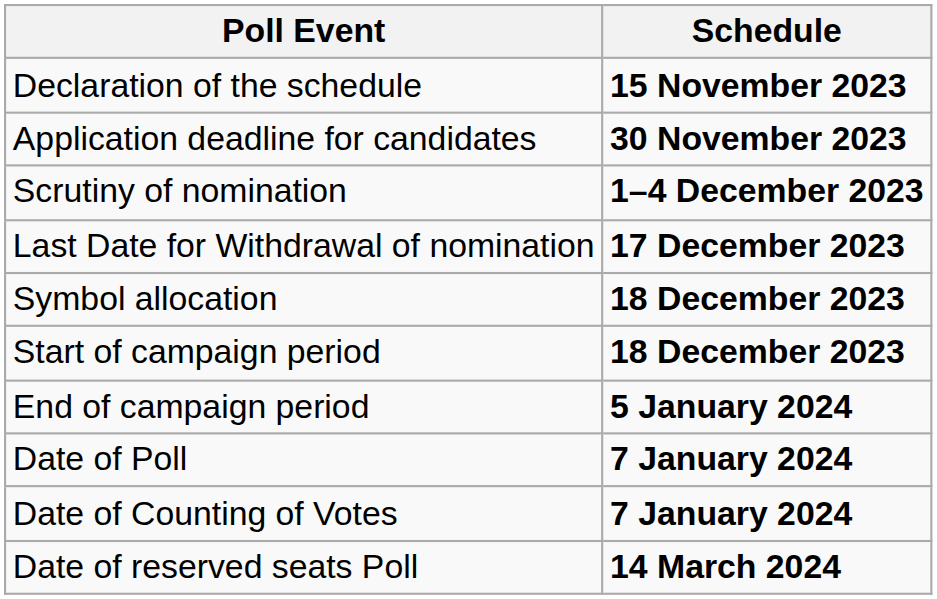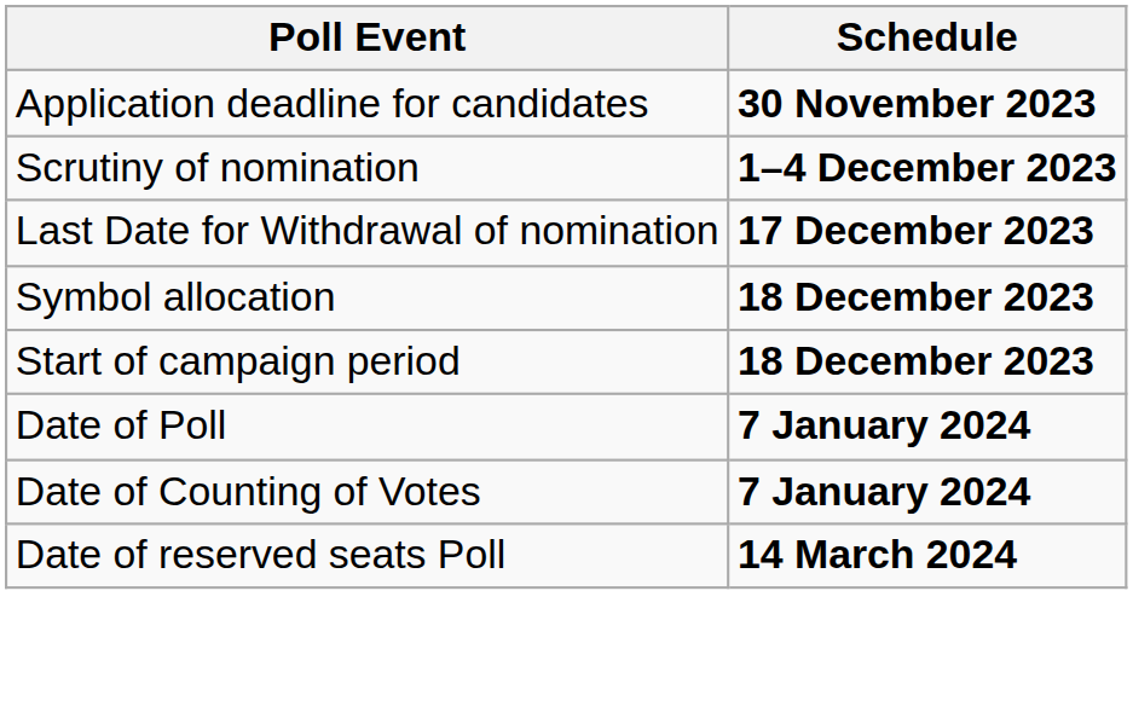 <table class="wikitable">
 <tr>
 <th>Poll Event</th>
 <th>Schedule</th>
-</tr>
-<tr>
-<td>Declaration of the schedule</td>
-<td><strong>15 November 2023</strong></td>
 </tr>
 <tr>
 <td>Application deadline for candidates</td>
 <td><strong>30 November 2023</strong></td>
 </tr>
 <tr>
 <td>Scrutiny of nomination</td>
 <td><strong>1–4 December 2023</strong></td>
 </tr>
 <tr>
 <td>Last Date for Withdrawal of nomination</td>
 <td><strong>17 December 2023</strong></td>
 </tr>
 <tr>
 <td>Symbol allocation</td>
 <td><strong>18 December 2023</strong></td>
 </tr>
 <tr>
 <td>Start of campaign period</td>
 <td><strong>18 December 2023</strong></td>
 </tr>
 <tr>
-<td>End of campaign period</td>
-<td><strong>5 January 2024</strong></td>
-</tr>
-<tr>
 <td>Date of Poll</td>
 <td><strong>7 January 2024</strong></td>
 </tr>
 <tr>
 <td>Date of Counting of Votes</td>
 <td><strong>7 January 2024</strong></td>
 </tr>
 <tr>
 <td>Date of reserved seats Poll</td>
 <td><strong>14 March 2024</strong></td>
 </tr>
 </table>
